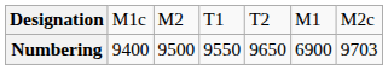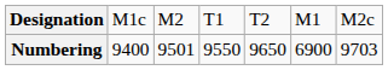 <table class="wikitable">
 <tr>
 <th>Designation</th>
 <td>M1c</td>
 <td>M2</td>
 <td>T1</td>
 <td>T2</td>
 <td>M1</td>
 <td>M2c</td>
 </tr>
 <tr>
 <th>Numbering</th>
 <td>9400</td>
-<td>9500</td>
+<td>9501</td>
 <td>9550</td>
 <td>9650</td>
 <td>6900</td>
 <td>9703</td>
 </tr>
 </table>
